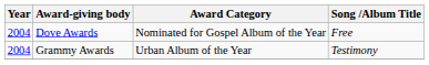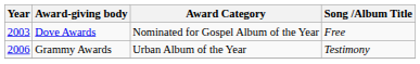 <table class="wikitable">
 <tr>
 <th>Year</th>
 <th>Award-giving body</th>
 <th>Award Category</th>
 <th>Song /Album Title</th>
 </tr>
 <tr>
-<td><a href='#'>2004</a></td>
+<td><a href='#'>2003</a></td>
 <td><a href='#'>Dove Awards</a></td>
 <td>Nominated for Gospel Album of the Year</td>
 <td><em>Free</em></td>
 </tr>
 <tr>
-<td><a href='#'>2004</a></td>
+<td><a href='#'>2006</a></td>
 <td>Grammy Awards</td>
 <td>Urban Album of the Year</td>
 <td><em>Testimony</em></td>
 </tr>
 <tr>
 </tr>
 </table>
